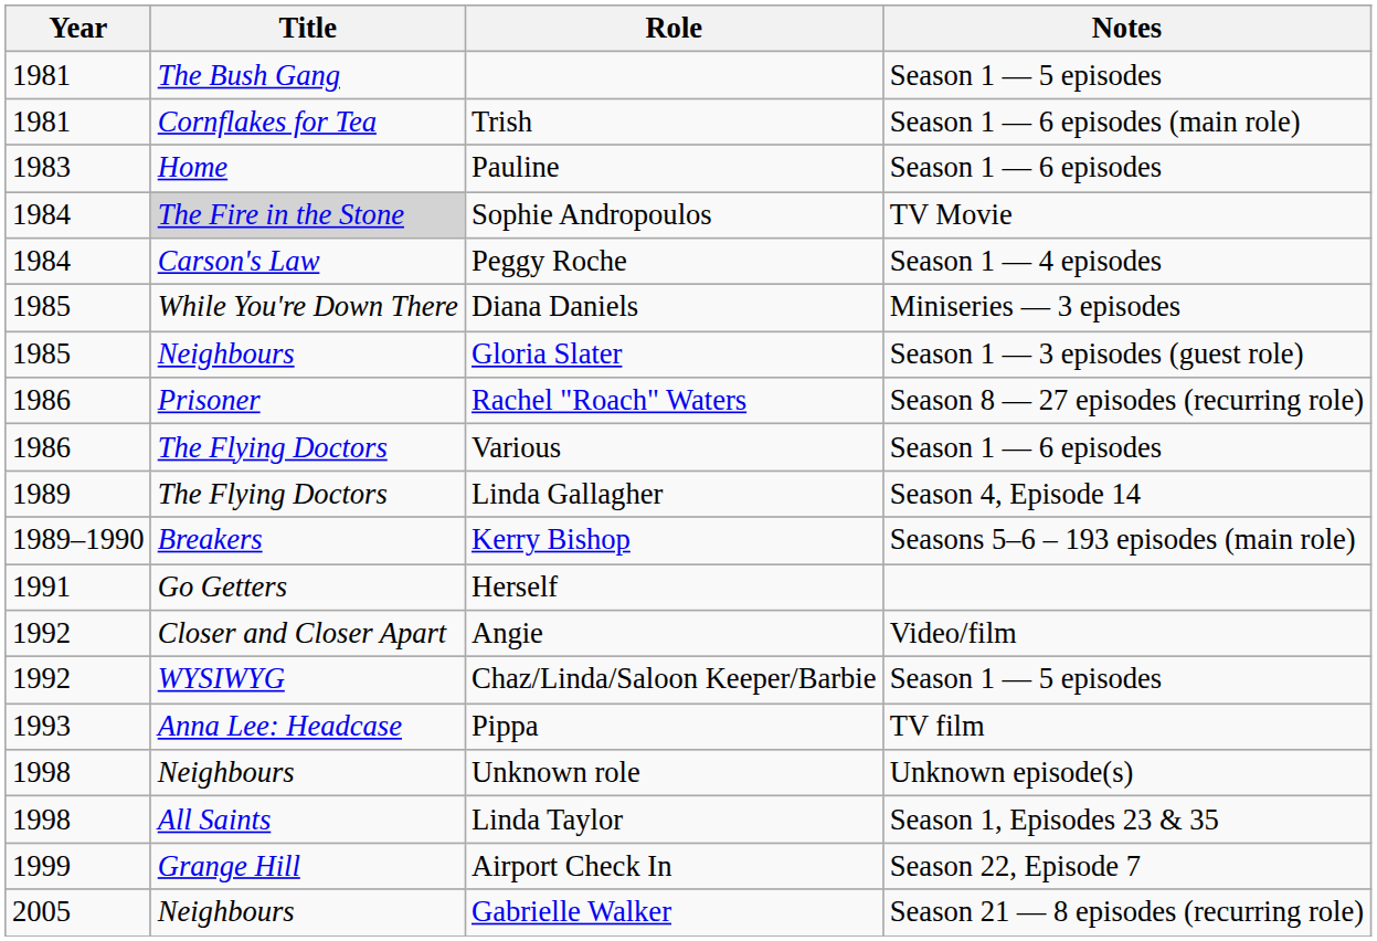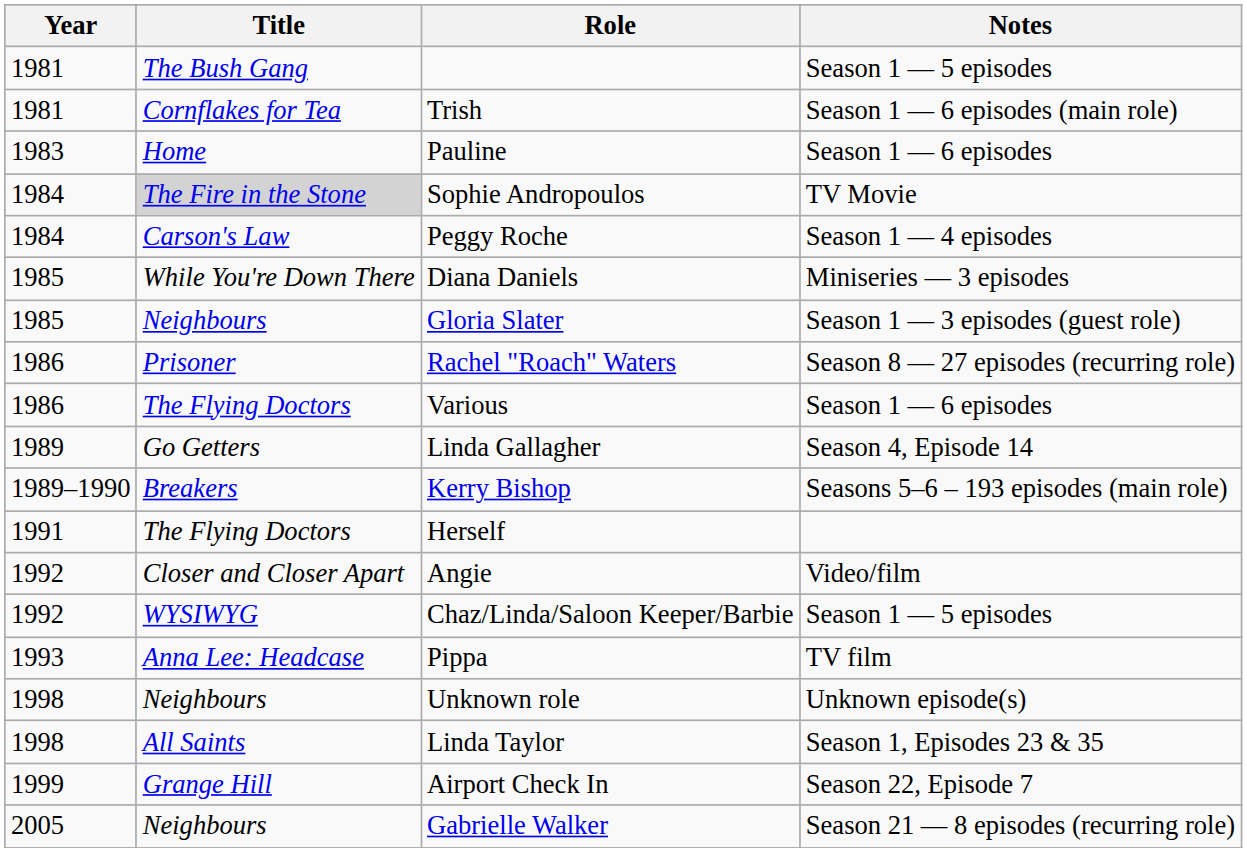 <table class="wikitable">
 <tr>
 <th>Year</th>
 <th>Title</th>
 <th>Role</th>
 <th>Notes</th>
 </tr>
 <tr>
 <td>1981</td>
 <td><em><a href='#'>The Bush Gang</a></em></td>
 <td></td>
 <td>Season 1 — 5 episodes</td>
 </tr>
 <tr>
 <td>1981</td>
 <td><em><a href='#'>Cornflakes for Tea</a></em></td>
 <td>Trish</td>
 <td>Season 1 — 6 episodes (main role)</td>
 </tr>
 <tr>
 <td>1983</td>
 <td><em><a href='#'>Home</a></em></td>
 <td>Pauline</td>
 <td>Season 1 — 6 episodes</td>
 </tr>
 <tr>
 <td>1984</td>
 <td style="background: lightgrey;"><em><a href='#'>The Fire in the Stone</a></em></td>
 <td>Sophie Andropoulos</td>
 <td>TV Movie</td>
 </tr>
 <tr>
 <td>1984</td>
 <td><em><a href='#'>Carson's Law</a></em></td>
 <td>Peggy Roche</td>
 <td>Season 1 — 4 episodes</td>
 </tr>
 <tr>
 <td>1985</td>
 <td><em>While You're Down There</em></td>
 <td>Diana Daniels</td>
 <td>Miniseries — 3 episodes</td>
 </tr>
 <tr>
 <td>1985</td>
 <td><em><a href='#'>Neighbours</a></em></td>
 <td><a href='#'>Gloria Slater</a></td>
 <td>Season 1 — 3 episodes (guest role)</td>
 </tr>
 <tr>
 <td>1986</td>
 <td><em><a href='#'>Prisoner</a></em></td>
 <td><a href='#'>Rachel "Roach" Waters</a></td>
 <td>Season 8 — 27 episodes (recurring role)</td>
 </tr>
 <tr>
 <td>1986</td>
 <td><em><a href='#'>The Flying Doctors</a></em></td>
 <td>Various</td>
 <td>Season 1 — 6 episodes</td>
 </tr>
 <tr>
 <td>1989</td>
-<td><em>The Flying Doctors</em></td>
+<td><em>Go Getters</em></td>
 <td>Linda Gallagher</td>
 <td>Season 4, Episode 14</td>
 </tr>
 <tr>
 <td>1989–1990</td>
 <td><em><a href='#'>Breakers</a></em></td>
 <td><a href='#'>Kerry Bishop</a></td>
 <td>Seasons 5–6 – 193 episodes (main role)</td>
 </tr>
 <tr>
 <td>1991</td>
-<td><em>Go Getters</em></td>
+<td><em>The Flying Doctors</em></td>
 <td>Herself</td>
 <td></td>
 </tr>
 <tr>
 <td>1992</td>
 <td><em>Closer and Closer Apart</em></td>
 <td>Angie</td>
 <td>Video/film</td>
 </tr>
 <tr>
 <td>1992</td>
 <td><em><a href='#'>WYSIWYG</a></em></td>
 <td>Chaz/Linda/Saloon Keeper/Barbie</td>
 <td>Season 1 — 5 episodes</td>
 </tr>
 <tr>
 <td>1993</td>
 <td><em><a href='#'>Anna Lee: Headcase</a></em></td>
 <td>Pippa</td>
 <td>TV film</td>
 </tr>
 <tr>
 <td>1998</td>
 <td><em>Neighbours</em></td>
 <td>Unknown role</td>
 <td>Unknown episode(s)</td>
 </tr>
 <tr>
 <td>1998</td>
 <td><em><a href='#'>All Saints</a></em></td>
 <td>Linda Taylor</td>
 <td>Season 1, Episodes 23 & 35</td>
 </tr>
 <tr>
 <td>1999</td>
 <td><em><a href='#'>Grange Hill</a></em></td>
 <td>Airport Check In</td>
 <td>Season 22, Episode 7</td>
 </tr>
 <tr>
 <td>2005</td>
 <td><em>Neighbours</em></td>
 <td><a href='#'>Gabrielle Walker</a></td>
 <td>Season 21 — 8 episodes (recurring role)</td>
 </tr>
 <tr>
 </tr>
 </table>
